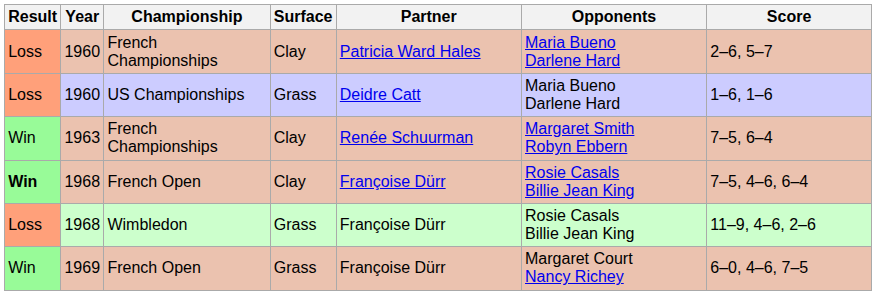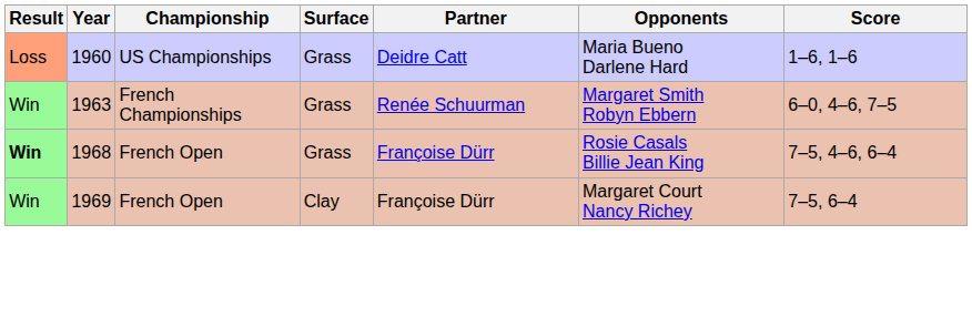 <table class="sortable wikitable">
 <tr>
 <th style="width:40px">Result</th>
 <th style="width:30px">Year</th>
 <th style="width:160px">Championship</th>
 <th style="width:50px">Surface</th>
 <th style="width:180px">Partner</th>
 <th style="width:180px">Opponents</th>
 <th style="width:160px" class="unsortable">Score</th>
-</tr>
-<tr style="background:#ebc2af;">
-<td style="background:#ffa07a;">Loss</td>
-<td>1960</td>
-<td>French Championships</td>
-<td>Clay</td>
-<td> <a href='#'>Patricia Ward Hales</a></td>
-<td> <a href='#'>Maria Bueno</a> <br>  <a href='#'>Darlene Hard</a></td>
-<td>2–6, 5–7</td>
 </tr>
 <tr style="background:#ccf;">
 <td style="background:#ffa07a;">Loss</td>
 <td>1960</td>
 <td>US Championships</td>
 <td>Grass</td>
 <td> <a href='#'>Deidre Catt</a></td>
 <td> Maria Bueno <br>  Darlene Hard</td>
 <td>1–6, 1–6</td>
 </tr>
 <tr style="background:#ebc2af;">
 <td style="background:#98fb98;">Win</td>
 <td>1963</td>
 <td>French Championships</td>
-<td>Clay</td>
+<td>Grass</td>
 <td> <a href='#'>Renée Schuurman</a></td>
 <td> <a href='#'>Margaret Smith</a> <br>  <a href='#'>Robyn Ebbern</a></td>
-<td>7–5, 6–4</td>
+<td>6–0, 4–6, 7–5</td>
 </tr>
 <tr style="background:#ebc2af;">
 <td style="background:#98fb98;"><strong>Win</strong></td>
 <td>1968</td>
 <td>French Open</td>
-<td>Clay</td>
+<td>Grass</td>
 <td> <a href='#'>Françoise Dürr</a></td>
 <td> <a href='#'>Rosie Casals</a> <br>  <a href='#'>Billie Jean King</a></td>
 <td>7–5, 4–6, 6–4</td>
-</tr>
-<tr style="background:#cfc;">
-<td style="background:#ffa07a;">Loss</td>
-<td>1968</td>
-<td>Wimbledon</td>
-<td>Grass</td>
-<td> Françoise Dürr</td>
-<td> Rosie Casals <br>  Billie Jean King</td>
-<td>11–9, 4–6, 2–6</td>
 </tr>
 <tr style="background:#ebc2af;">
 <td style="background:#98fb98;">Win</td>
 <td>1969</td>
 <td>French Open</td>
-<td>Grass</td>
+<td>Clay</td>
 <td> Françoise Dürr</td>
 <td> Margaret Court <br>  <a href='#'>Nancy Richey</a></td>
-<td>6–0, 4–6, 7–5</td>
+<td>7–5, 6–4</td>
 </tr>
 </table>
